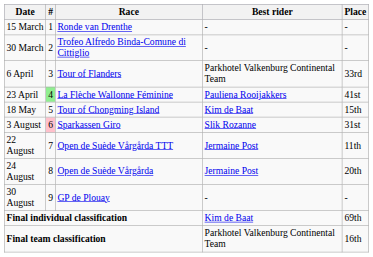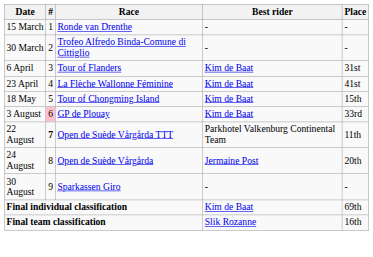 <table class="wikitable">
 <tr style="background:#ccccff;">
 <th>Date</th>
 <th>#</th>
 <th>Race</th>
 <th>Best rider</th>
 <th>Place</th>
 </tr>
 <tr>
 <td>15 March</td>
 <td>1</td>
 <td><a href='#'>Ronde van Drenthe</a></td>
 <td>-</td>
 <td>-</td>
 </tr>
 <tr>
 <td>30 March</td>
 <td>2</td>
 <td><a href='#'>Trofeo Alfredo Binda-Comune di Cittiglio</a></td>
 <td>-</td>
 <td>-</td>
 </tr>
 <tr>
 <td>6 April</td>
 <td>3</td>
 <td><a href='#'>Tour of Flanders</a></td>
-<td>Parkhotel Valkenburg Continental Team</td>
-<td>33rd</td>
+<td> <a href='#'>Kim de Baat</a></td>
+<td>31st</td>
 </tr>
 <tr>
 <td>23 April</td>
-<td style="background: lightgreen;">4</td>
+<td>4</td>
 <td><a href='#'>La Flèche Wallonne Féminine</a></td>
-<td> <a href='#'>Pauliena Rooijakkers</a></td>
+<td> <a href='#'>Kim de Baat</a></td>
 <td>41st</td>
 </tr>
 <tr>
 <td>18 May</td>
 <td>5</td>
 <td><a href='#'>Tour of Chongming Island</a></td>
 <td> <a href='#'>Kim de Baat</a></td>
 <td>15th</td>
 </tr>
 <tr>
 <td>3 August</td>
 <td style="background: pink;">6</td>
-<td><a href='#'>Sparkassen Giro</a></td>
-<td> <a href='#'>Slik Rozanne</a></td>
-<td>31st</td>
+<td><a href='#'>GP de Plouay</a></td>
+<td> <a href='#'>Kim de Baat</a></td>
+<td>33rd</td>
 </tr>
 <tr>
 <td>22 August</td>
-<td>7</td>
+<td><strong>7</strong></td>
 <td><a href='#'>Open de Suède Vårgårda TTT</a></td>
-<td> <a href='#'>Jermaine Post</a></td>
+<td>Parkhotel Valkenburg Continental Team</td>
 <td>11th</td>
 </tr>
 <tr>
 <td>24 August</td>
 <td>8</td>
 <td><a href='#'>Open de Suède Vårgårda</a></td>
 <td> <a href='#'>Jermaine Post</a></td>
 <td>20th</td>
 </tr>
 <tr>
 <td>30 August</td>
 <td>9</td>
-<td><a href='#'>GP de Plouay</a></td>
+<td><a href='#'>Sparkassen Giro</a></td>
 <td>-</td>
 <td>-</td>
 </tr>
 <tr>
 <td colspan=3><strong>Final individual classification</strong></td>
 <td> <a href='#'>Kim de Baat</a></td>
 <td>69th</td>
 </tr>
 <tr>
 <td colspan=3><strong>Final team classification</strong></td>
-<td>Parkhotel Valkenburg Continental Team</td>
+<td> <a href='#'>Slik Rozanne</a></td>
 <td>16th</td>
 </tr>
 </table>
